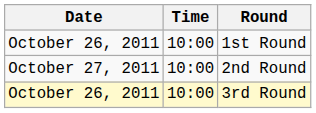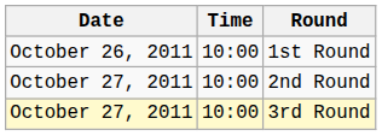 <table class="wikitable">
 <tr>
 <th>Date</th>
 <th>Time</th>
 <th>Round</th>
 </tr>
 <tr>
 <td>October 26, 2011</td>
 <td>10:00</td>
 <td>1st Round</td>
 </tr>
 <tr>
 <td>October 27, 2011</td>
 <td>10:00</td>
 <td>2nd Round</td>
 </tr>
 <tr style=background:lemonchiffon>
-<td>October 26, 2011</td>
+<td>October 27, 2011</td>
 <td>10:00</td>
 <td>3rd Round</td>
 </tr>
 </table>
